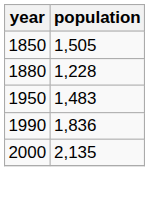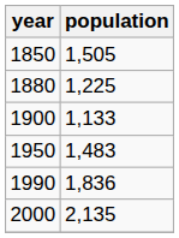 <table class="wikitable">
 <tr>
 <th>year</th>
 <th>population</th>
 </tr>
 <tr>
 <td>1850</td>
 <td>1,505</td>
 </tr>
 <tr>
 <td>1880</td>
-<td>1,228</td>
+<td>1,225</td>
+</tr>
+<tr>
+<td>1900</td>
+<td>1,133</td>
 </tr>
 <tr>
 <td>1950</td>
 <td>1,483</td>
 </tr>
 <tr>
 <td>1990</td>
 <td>1,836</td>
 </tr>
 <tr>
 <td>2000</td>
 <td>2,135</td>
 </tr>
 <tr>
 </tr>
 </table>
